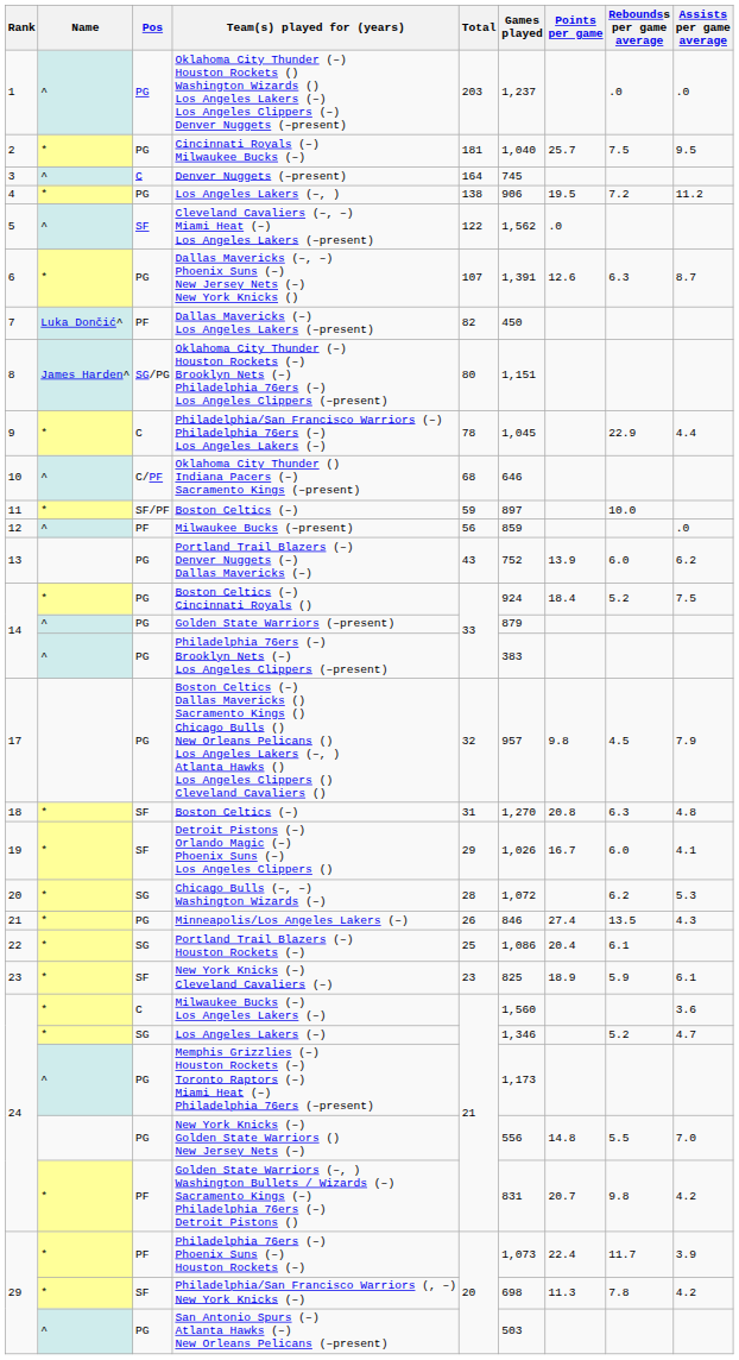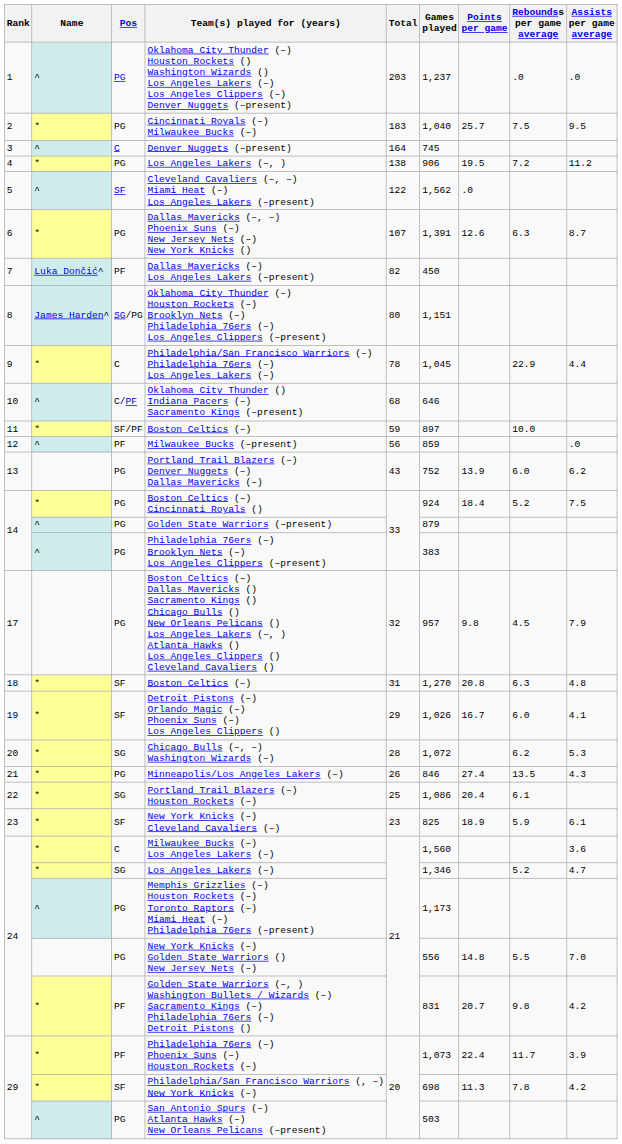 <table class="wikitable sortable">
 <tr>
 <th>Rank</th>
 <th>Name</th>
 <th><a href='#'>Pos</a></th>
 <th class="unsortable">Team(s) played for (years)</th>
 <th data-sort-type=number>Total</th>
 <th data-sort-type=number>Games<br>played</th>
 <th data-sort-type=number><a href='#'>Points <br> per game</a></th>
 <th data-sort-type=number><a href='#'>Rebounds</a>s<br>per game<br><a href='#'>average</a></th>
 <th data-sort-type=number><a href='#'>Assists</a> <br> per game<br><a href='#'>average</a></th>
 </tr>
 <tr>
 <td>1</td>
 <td bgcolor="#CFECEC">^</td>
 <td><a href='#'>PG</a></td>
 <td><a href='#'>Oklahoma City Thunder</a> (–)<br><a href='#'>Houston Rockets</a> ()<br><a href='#'>Washington Wizards</a> ()<br><a href='#'>Los Angeles Lakers</a> (–)<br><a href='#'>Los Angeles Clippers</a> (–)<br><a href='#'>Denver Nuggets</a> (–present)</td>
 <td>203</td>
 <td>1,237</td>
 <td> </td>
 <td>.0 </td>
 <td>.0 </td>
 </tr>
 <tr>
 <td>2</td>
 <td bgcolor="#FFFF99">*</td>
 <td>PG</td>
 <td><a href='#'>Cincinnati Royals</a> (–)<br><a href='#'>Milwaukee Bucks</a> (–)</td>
-<td>181</td>
+<td>183</td>
 <td>1,040</td>
 <td>25.7</td>
 <td>7.5</td>
 <td>9.5</td>
 </tr>
 <tr>
 <td>3</td>
 <td bgcolor="#CFECEC">^</td>
 <td><a href='#'>C</a></td>
 <td><a href='#'>Denver Nuggets</a> (–present)</td>
 <td>164</td>
 <td>745</td>
 <td> </td>
 <td> </td>
 <td> </td>
 </tr>
 <tr>
 <td>4</td>
 <td bgcolor="#FFFF99">*</td>
 <td>PG</td>
 <td><a href='#'>Los Angeles Lakers</a> (–, )</td>
 <td>138</td>
 <td>906</td>
 <td>19.5</td>
 <td>7.2</td>
 <td>11.2</td>
 </tr>
 <tr>
 <td>5</td>
 <td bgcolor="#CFECEC">^</td>
 <td><a href='#'>SF</a></td>
 <td><a href='#'>Cleveland Cavaliers</a> (–, –)<br><a href='#'>Miami Heat</a> (–)<br><a href='#'>Los Angeles Lakers</a> (–present)</td>
 <td>122</td>
 <td>1,562</td>
 <td>.0 </td>
 <td> </td>
 <td> </td>
 </tr>
 <tr>
 <td>6</td>
 <td bgcolor="#FFFF99">*</td>
 <td>PG</td>
 <td><a href='#'>Dallas Mavericks</a> (–, –)<br><a href='#'>Phoenix Suns</a> (–)<br><a href='#'>New Jersey Nets</a> (–)<br><a href='#'>New York Knicks</a> ()</td>
 <td>107</td>
 <td>1,391</td>
 <td>12.6</td>
 <td>6.3</td>
 <td>8.7</td>
 </tr>
 <tr>
 <td>7</td>
 <td bgcolor="#CFECEC"><a href='#'>Luka Dončić</a>^</td>
 <td>PF</td>
 <td><a href='#'>Dallas Mavericks</a> (–)<br><a href='#'>Los Angeles Lakers</a> (–present)</td>
 <td>82</td>
 <td>450</td>
 <td> </td>
 <td> </td>
 <td> </td>
 </tr>
 <tr>
 <td>8</td>
 <td bgcolor="#CFECEC"><a href='#'>James Harden</a>^</td>
 <td><a href='#'>SG</a>/PG</td>
 <td><a href='#'>Oklahoma City Thunder</a> (–)<br><a href='#'>Houston Rockets</a> (–)<br><a href='#'>Brooklyn Nets</a> (–)<br><a href='#'>Philadelphia 76ers</a> (–)<br><a href='#'>Los Angeles Clippers</a> (–present)</td>
 <td>80</td>
 <td>1,151</td>
 <td> </td>
 <td> </td>
 <td> </td>
 </tr>
 <tr>
 <td>9</td>
 <td bgcolor="#FFFF99">*</td>
 <td>C</td>
 <td><a href='#'>Philadelphia/San Francisco Warriors</a> (–)<br><a href='#'>Philadelphia 76ers</a> (–)<br><a href='#'>Los Angeles Lakers</a> (–)</td>
 <td>78</td>
 <td>1,045</td>
 <td></td>
 <td>22.9</td>
 <td>4.4</td>
 </tr>
 <tr>
 <td>10</td>
 <td bgcolor="#CFECEC">^</td>
 <td>C/<a href='#'>PF</a></td>
 <td><a href='#'>Oklahoma City Thunder</a> ()<br><a href='#'>Indiana Pacers</a> (–)<br><a href='#'>Sacramento Kings</a> (–present)</td>
 <td>68</td>
 <td>646</td>
 <td> </td>
 <td> </td>
 <td> </td>
 </tr>
 <tr>
 <td>11</td>
 <td bgcolor="#FFFF99">*</td>
 <td>SF/PF</td>
 <td><a href='#'>Boston Celtics</a> (–)</td>
 <td>59</td>
 <td>897</td>
 <td></td>
 <td>10.0</td>
 <td></td>
 </tr>
 <tr>
 <td>12</td>
 <td bgcolor="#CFECEC">^</td>
 <td>PF</td>
 <td><a href='#'>Milwaukee Bucks</a> (–present)</td>
 <td>56</td>
 <td>859</td>
 <td> </td>
 <td> </td>
 <td>.0 </td>
 </tr>
 <tr>
 <td>13</td>
 <td></td>
 <td>PG</td>
 <td><a href='#'>Portland Trail Blazers</a> (–)<br><a href='#'>Denver Nuggets</a> (–)<br><a href='#'>Dallas Mavericks</a> (–)</td>
 <td>43</td>
 <td>752</td>
 <td>13.9</td>
 <td>6.0</td>
 <td>6.2</td>
 </tr>
 <tr>
 <td rowspan="3">14</td>
 <td bgcolor="#FFFF99">*</td>
 <td>PG</td>
 <td><a href='#'>Boston Celtics</a> (–)<br><a href='#'>Cincinnati Royals</a> ()</td>
 <td rowspan="3">33</td>
 <td>924</td>
 <td>18.4</td>
 <td>5.2</td>
 <td>7.5</td>
 </tr>
 <tr>
 <td bgcolor="#CFECEC">^</td>
 <td>PG</td>
 <td><a href='#'>Golden State Warriors</a> (–present)</td>
 <td>879</td>
 <td> </td>
 <td> </td>
 <td> </td>
 </tr>
 <tr>
 <td bgcolor="#CFECEC">^</td>
 <td>PG</td>
 <td><a href='#'>Philadelphia 76ers</a> (–)<br><a href='#'>Brooklyn Nets</a> (–)<br><a href='#'>Los Angeles Clippers</a> (–present)</td>
 <td>383</td>
 <td> </td>
 <td> </td>
 <td> </td>
 </tr>
 <tr>
 <td>17</td>
 <td></td>
 <td>PG</td>
 <td><a href='#'>Boston Celtics</a> (–)<br><a href='#'>Dallas Mavericks</a> ()<br><a href='#'>Sacramento Kings</a> ()<br><a href='#'>Chicago Bulls</a> ()<br><a href='#'>New Orleans Pelicans</a> ()<br><a href='#'>Los Angeles Lakers</a> (–, )<br><a href='#'>Atlanta Hawks</a> ()<br><a href='#'>Los Angeles Clippers</a> ()<br><a href='#'>Cleveland Cavaliers</a> ()</td>
 <td>32</td>
 <td>957</td>
 <td>9.8</td>
 <td>4.5</td>
 <td>7.9</td>
 </tr>
 <tr>
 <td>18</td>
 <td bgcolor="#FFFF99">*</td>
 <td>SF</td>
 <td><a href='#'>Boston Celtics</a> (–)</td>
 <td>31</td>
 <td>1,270</td>
 <td>20.8</td>
 <td>6.3</td>
 <td>4.8</td>
 </tr>
 <tr>
 <td>19</td>
 <td bgcolor="#FFFF99">*</td>
 <td>SF</td>
 <td><a href='#'>Detroit Pistons</a> (–)<br><a href='#'>Orlando Magic</a> (–)<br><a href='#'>Phoenix Suns</a> (–)<br><a href='#'>Los Angeles Clippers</a> ()</td>
 <td>29</td>
 <td>1,026</td>
 <td>16.7</td>
 <td>6.0</td>
 <td>4.1</td>
 </tr>
 <tr>
 <td>20</td>
 <td bgcolor="#FFFF99">*</td>
 <td>SG</td>
 <td><a href='#'>Chicago Bulls</a> (–, –)<br><a href='#'>Washington Wizards</a> (–)</td>
 <td>28</td>
 <td>1,072</td>
 <td></td>
 <td>6.2</td>
 <td>5.3</td>
 </tr>
 <tr>
 <td>21</td>
 <td bgcolor="#FFFF99">*</td>
 <td>PG</td>
 <td><a href='#'>Minneapolis/Los Angeles Lakers</a> (–)</td>
 <td>26</td>
 <td>846</td>
 <td>27.4</td>
 <td>13.5</td>
 <td>4.3</td>
 </tr>
 <tr>
 <td>22</td>
 <td bgcolor="#FFFF99">*</td>
 <td>SG</td>
 <td><a href='#'>Portland Trail Blazers</a> (–)<br><a href='#'>Houston Rockets</a> (–)</td>
 <td>25</td>
 <td>1,086</td>
 <td>20.4</td>
 <td>6.1</td>
 <td></td>
 </tr>
 <tr>
 <td>23</td>
 <td bgcolor="#FFFF99">*</td>
 <td>SF</td>
 <td><a href='#'>New York Knicks</a> (–)<br><a href='#'>Cleveland Cavaliers</a> (–)</td>
 <td>23</td>
 <td>825</td>
 <td>18.9</td>
 <td>5.9</td>
 <td>6.1</td>
 </tr>
 <tr>
 <td rowspan="5">24</td>
 <td bgcolor="#FFFF99">*</td>
 <td>C</td>
 <td><a href='#'>Milwaukee Bucks</a> (–)<br><a href='#'>Los Angeles Lakers</a> (–)</td>
 <td rowspan="5">21</td>
 <td>1,560</td>
 <td></td>
 <td></td>
 <td>3.6</td>
 </tr>
 <tr>
 <td bgcolor="#FFFF99">*</td>
 <td>SG</td>
 <td><a href='#'>Los Angeles Lakers</a> (–)</td>
 <td>1,346</td>
 <td></td>
 <td>5.2</td>
 <td>4.7</td>
 </tr>
 <tr>
 <td bgcolor="#CFECEC">^</td>
 <td>PG</td>
 <td><a href='#'>Memphis Grizzlies</a> (–)<br><a href='#'>Houston Rockets</a> (–)<br><a href='#'>Toronto Raptors</a> (–)<br><a href='#'>Miami Heat</a> (–)<br><a href='#'>Philadelphia 76ers</a> (–present)</td>
 <td>1,173</td>
 <td> </td>
 <td> </td>
 <td> </td>
 </tr>
 <tr>
 <td></td>
 <td>PG</td>
 <td><a href='#'>New York Knicks</a> (–)<br><a href='#'>Golden State Warriors</a> ()<br><a href='#'>New Jersey Nets</a> (–)</td>
 <td>556</td>
 <td>14.8</td>
 <td>5.5</td>
 <td>7.0</td>
 </tr>
 <tr>
 <td bgcolor="#FFFF99">*</td>
 <td>PF</td>
 <td><a href='#'>Golden State Warriors</a> (–, )<br><a href='#'>Washington Bullets / Wizards</a> (–)<br><a href='#'>Sacramento Kings</a> (–)<br><a href='#'>Philadelphia 76ers</a> (–)<br><a href='#'>Detroit Pistons</a> ()</td>
 <td>831</td>
 <td>20.7</td>
 <td>9.8</td>
 <td>4.2</td>
 </tr>
 <tr>
 <td rowspan="3">29</td>
 <td bgcolor="#FFFF99">*</td>
 <td>PF</td>
 <td><a href='#'>Philadelphia 76ers</a> (–)<br><a href='#'>Phoenix Suns</a> (–)<br><a href='#'>Houston Rockets</a> (–)</td>
 <td rowspan="3">20</td>
 <td>1,073</td>
 <td>22.4</td>
 <td>11.7</td>
 <td>3.9</td>
 </tr>
 <tr>
 <td bgcolor="#FFFF99">*</td>
 <td>SF</td>
 <td><a href='#'>Philadelphia/San Francisco Warriors</a> (, –)<br><a href='#'>New York Knicks</a> (–)</td>
 <td>698</td>
 <td>11.3</td>
 <td>7.8</td>
 <td>4.2</td>
 </tr>
 <tr>
 <td bgcolor="#CFECEC">^</td>
 <td>PG</td>
 <td><a href='#'>San Antonio Spurs</a> (–)<br><a href='#'>Atlanta Hawks</a> (–)<br><a href='#'>New Orleans Pelicans</a> (–present)</td>
 <td>503</td>
 <td> </td>
 <td> </td>
 <td> </td>
 </tr>
 </table>
